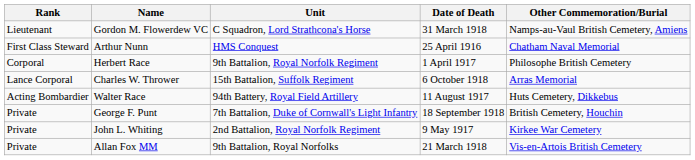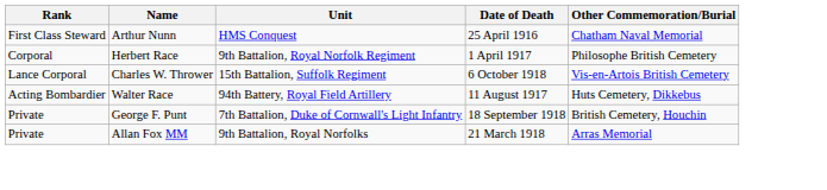 <table class="wikitable">
 <tr>
 <th>Rank</th>
 <th>Name</th>
 <th>Unit</th>
 <th>Date of Death</th>
 <th>Other Commemoration/Burial</th>
-</tr>
-<tr>
-<td>Lieutenant</td>
-<td>Gordon M. Flowerdew VC</td>
-<td>C Squadron, <a href='#'>Lord Strathcona's Horse</a></td>
-<td>31 March 1918</td>
-<td>Namps-au-Vaul British Cemetery, <a href='#'>Amiens</a></td>
 </tr>
 <tr>
 <td>First Class Steward</td>
 <td>Arthur Nunn</td>
 <td><a href='#'>HMS Conquest</a></td>
 <td>25 April 1916</td>
 <td><a href='#'>Chatham Naval Memorial</a></td>
 </tr>
 <tr>
 <td>Corporal</td>
 <td>Herbert Race</td>
 <td>9th Battalion, <a href='#'>Royal Norfolk Regiment</a></td>
 <td>1 April 1917</td>
 <td>Philosophe British Cemetery</td>
 </tr>
 <tr>
 <td>Lance Corporal</td>
 <td>Charles W. Thrower</td>
 <td>15th Battalion, <a href='#'>Suffolk Regiment</a></td>
 <td>6 October 1918</td>
-<td><a href='#'>Arras Memorial</a></td>
+<td><a href='#'>Vis-en-Artois British Cemetery</a></td>
 </tr>
 <tr>
 <td>Acting Bombardier</td>
 <td>Walter Race</td>
 <td>94th Battery, <a href='#'>Royal Field Artillery</a></td>
 <td>11 August 1917</td>
 <td>Huts Cemetery, <a href='#'>Dikkebus</a></td>
 </tr>
 <tr>
 <td>Private</td>
 <td>George F. Punt</td>
 <td>7th Battalion, <a href='#'>Duke of Cornwall's Light Infantry</a></td>
 <td>18 September 1918</td>
 <td>British Cemetery, <a href='#'>Houchin</a></td>
 </tr>
 <tr>
 <td>Private</td>
-<td>John L. Whiting</td>
-<td>2nd Battalion, <a href='#'>Royal Norfolk Regiment</a></td>
-<td>9 May 1917</td>
-<td><a href='#'>Kirkee War Cemetery</a></td>
-</tr>
-<tr>
-<td>Private</td>
 <td>Allan Fox <a href='#'>MM</a></td>
 <td>9th Battalion, Royal Norfolks</td>
 <td>21 March 1918</td>
-<td><a href='#'>Vis-en-Artois British Cemetery</a></td>
+<td><a href='#'>Arras Memorial</a></td>
 </tr>
 </table>
